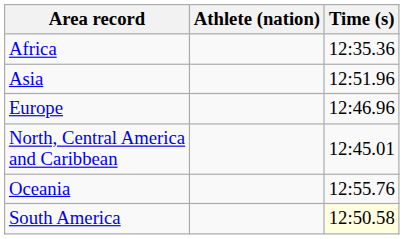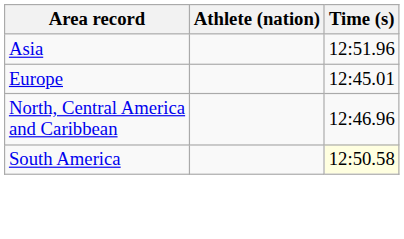 <table class="wikitable">
 <tr>
 <th>Area record</th>
 <th>Athlete (nation)</th>
 <th>Time (s)</th>
-</tr>
-<tr>
-<td><a href='#'>Africa</a> </td>
-<td></td>
-<td>12:35.36 </td>
 </tr>
 <tr>
 <td><a href='#'>Asia</a> </td>
 <td></td>
 <td>12:51.96</td>
 </tr>
 <tr>
 <td><a href='#'>Europe</a> </td>
 <td></td>
-<td>12:46.96</td>
+<td>12:45.01</td>
 </tr>
 <tr>
 <td><a href='#'>North, Central America<br>and Caribbean</a> </td>
 <td></td>
-<td>12:45.01</td>
-</tr>
-<tr>
-<td><a href='#'>Oceania</a> </td>
-<td></td>
-<td>12:55.76</td>
+<td>12:46.96</td>
 </tr>
 <tr>
 <td><a href='#'>South America</a> </td>
 <td></td>
 <td style="background: lightyellow;">12:50.58</td>
 </tr>
 </table>
